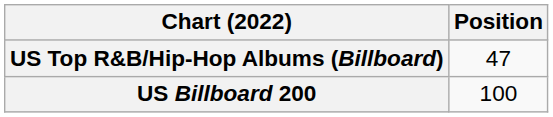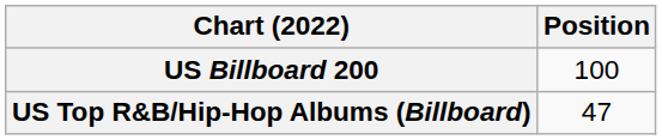 <table class="wikitable sortable plainrowheaders" style="text-align:center">
 <tr>
 <th scope="col">Chart (2022)</th>
 <th scope="col">Position</th>
 </tr>
 <tr>
+<th scope="row">US <em>Billboard</em> 200</th>
+<td>100</td>
+</tr>
+<tr>
 <th scope="row">US Top R&B/Hip-Hop Albums (<em>Billboard</em>)</th>
 <td>47</td>
 </tr>
-<tr>
-<th scope="row">US <em>Billboard</em> 200</th>
-<td>100</td>
-</tr>
 </table>
